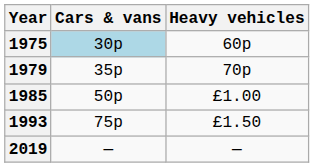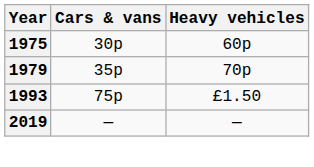 <table class="wikitable"  style="margin: 1em auto 1em auto; text-align:center;">
 <tr>
 <th>Year</th>
 <th>Cars & vans</th>
 <th>Heavy vehicles</th>
 </tr>
 <tr>
 <th>1975</th>
-<td style="background: lightblue;">30p</td>
+<td>30p</td>
 <td>60p</td>
 </tr>
 <tr>
 <th>1979</th>
 <td>35p</td>
 <td>70p</td>
-</tr>
-<tr>
-<th>1985</th>
-<td>50p</td>
-<td>£1.00</td>
 </tr>
 <tr>
 <th>1993</th>
 <td>75p</td>
 <td>£1.50</td>
 </tr>
 <tr>
 <th>2019</th>
 <td>—</td>
 <td>—</td>
 </tr>
 </table>
